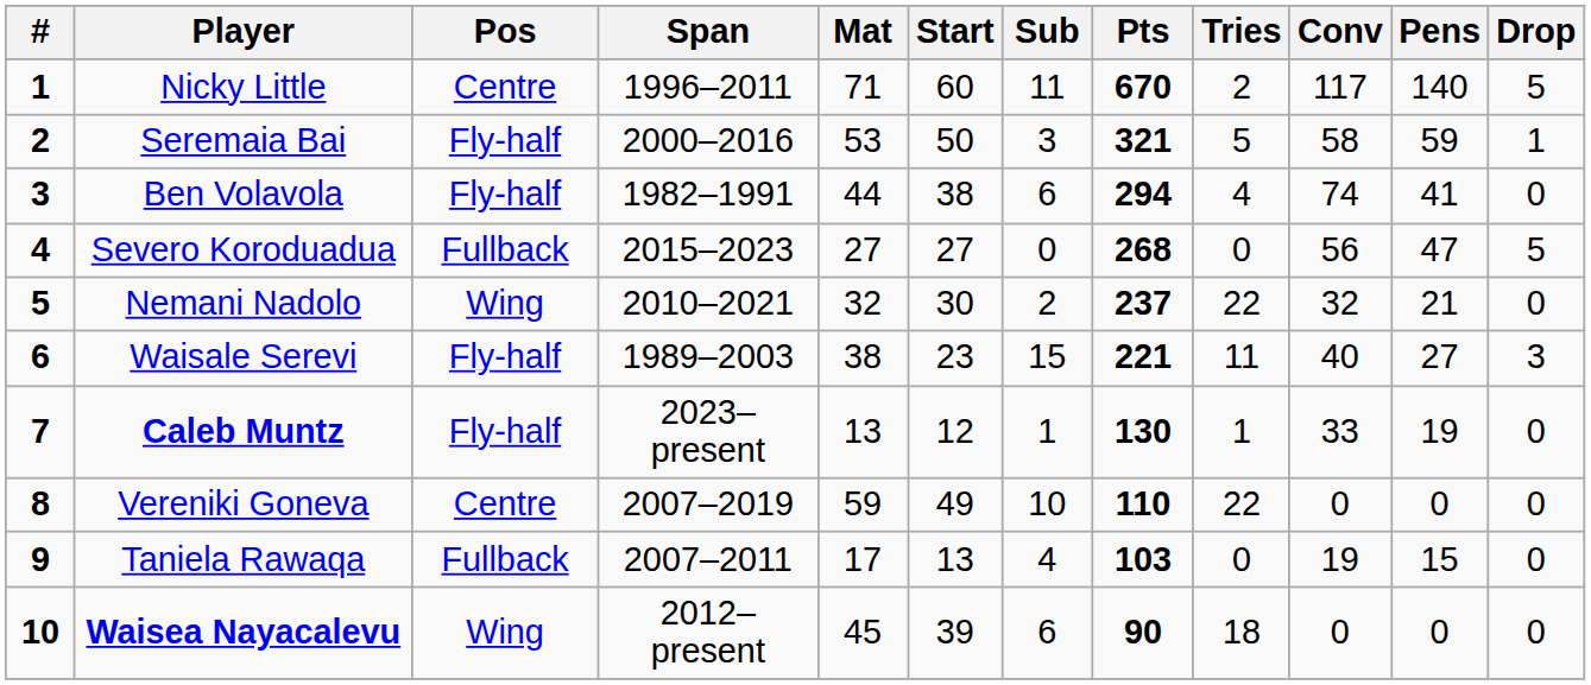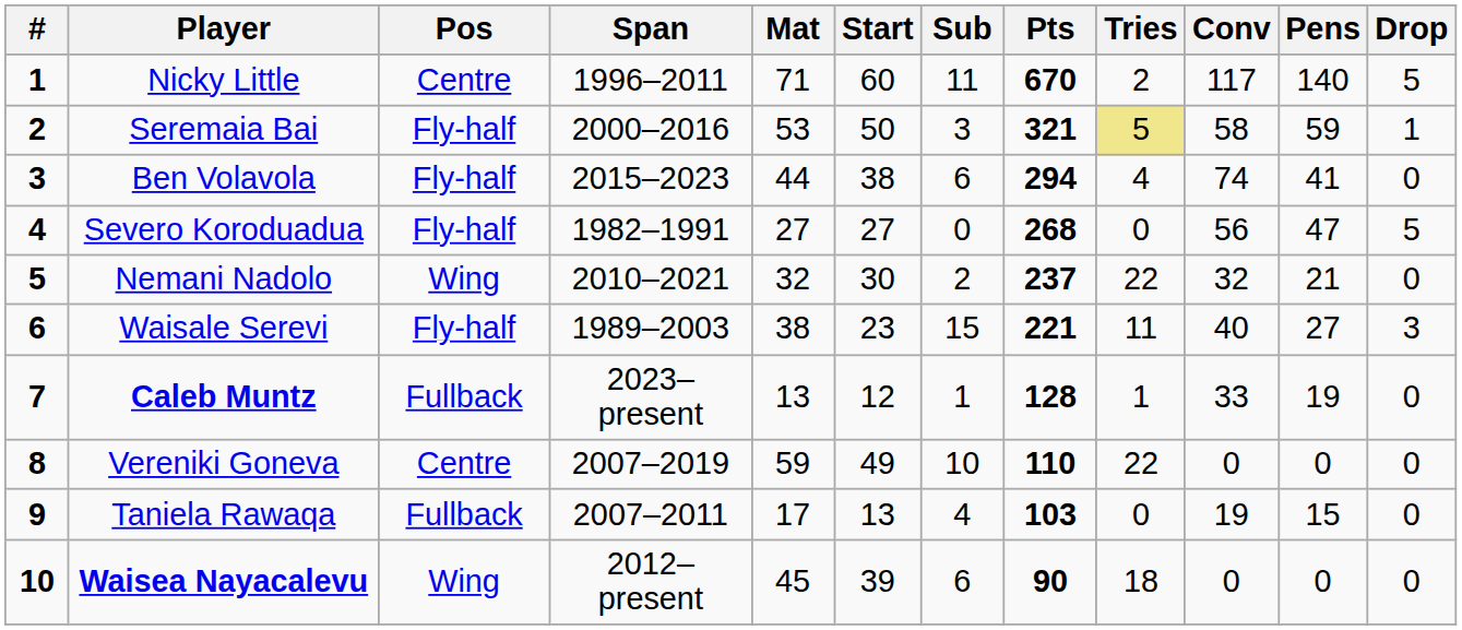 <table class="wikitable" style="font-size:100%; text-align:center;">
 <tr>
 <th style="width:25px;">#</th>
 <th style="width:150px;">Player</th>
 <th style="width:80px;">Pos</th>
 <th style="width:95px;">Span</th>
 <th style="width:35px;">Mat</th>
 <th style="width:35px;">Start</th>
 <th style="width:35px;">Sub</th>
 <th style="width:40px;">Pts</th>
 <th style="width:35px;">Tries</th>
 <th style="width:35px;">Conv</th>
 <th style="width:35px;">Pens</th>
 <th style="width:35px;">Drop</th>
 </tr>
 <tr>
 <td><strong>1</strong></td>
 <td><a href='#'>Nicky Little</a></td>
 <td><a href='#'>Centre</a></td>
 <td>1996–2011</td>
 <td>71</td>
 <td>60</td>
 <td>11</td>
 <td><strong>670</strong></td>
 <td>2</td>
 <td>117</td>
 <td>140</td>
 <td>5</td>
 </tr>
 <tr>
 <td><strong>2</strong></td>
 <td><a href='#'>Seremaia Bai</a></td>
 <td><a href='#'>Fly-half</a></td>
 <td>2000–2016</td>
 <td>53</td>
 <td>50</td>
 <td>3</td>
 <td><strong>321</strong></td>
-<td>5</td>
+<td style="background: khaki;">5</td>
 <td>58</td>
 <td>59</td>
 <td>1</td>
 </tr>
 <tr>
 <td><strong>3</strong></td>
 <td><a href='#'>Ben Volavola</a></td>
 <td><a href='#'>Fly-half</a></td>
-<td>1982–1991</td>
+<td>2015–2023</td>
 <td>44</td>
 <td>38</td>
 <td>6</td>
 <td><strong>294</strong></td>
 <td>4</td>
 <td>74</td>
 <td>41</td>
 <td>0</td>
 </tr>
 <tr>
 <td><strong>4</strong></td>
 <td><a href='#'>Severo Koroduadua</a></td>
-<td><a href='#'>Fullback</a></td>
-<td>2015–2023</td>
+<td><a href='#'>Fly-half</a></td>
+<td>1982–1991</td>
 <td>27</td>
 <td>27</td>
 <td>0</td>
 <td><strong>268</strong></td>
 <td>0</td>
 <td>56</td>
 <td>47</td>
 <td>5</td>
 </tr>
 <tr>
 <td><strong>5</strong></td>
 <td><a href='#'>Nemani Nadolo</a></td>
 <td><a href='#'>Wing</a></td>
 <td>2010–2021</td>
 <td>32</td>
 <td>30</td>
 <td>2</td>
 <td><strong>237</strong></td>
 <td>22</td>
 <td>32</td>
 <td>21</td>
 <td>0</td>
 </tr>
 <tr>
 <td><strong>6</strong></td>
 <td><a href='#'>Waisale Serevi</a></td>
 <td><a href='#'>Fly-half</a></td>
 <td>1989–2003</td>
 <td>38</td>
 <td>23</td>
 <td>15</td>
 <td><strong>221</strong></td>
 <td>11</td>
 <td>40</td>
 <td>27</td>
 <td>3</td>
 </tr>
 <tr>
 <td><strong>7</strong></td>
 <td><strong><a href='#'>Caleb Muntz</a></strong></td>
-<td><a href='#'>Fly-half</a></td>
+<td><a href='#'>Fullback</a></td>
 <td>2023–present</td>
 <td>13</td>
 <td>12</td>
 <td>1</td>
-<td><strong>130</strong></td>
+<td><strong>128</strong></td>
 <td>1</td>
 <td>33</td>
 <td>19</td>
 <td>0</td>
 </tr>
 <tr>
 <td><strong>8</strong></td>
 <td><a href='#'>Vereniki Goneva</a></td>
 <td><a href='#'>Centre</a></td>
 <td>2007–2019</td>
 <td>59</td>
 <td>49</td>
 <td>10</td>
 <td><strong>110</strong></td>
 <td>22</td>
 <td>0</td>
 <td>0</td>
 <td>0</td>
 </tr>
 <tr>
 <td><strong>9</strong></td>
 <td><a href='#'>Taniela Rawaqa</a></td>
 <td><a href='#'>Fullback</a></td>
 <td>2007–2011</td>
 <td>17</td>
 <td>13</td>
 <td>4</td>
 <td><strong>103</strong></td>
 <td>0</td>
 <td>19</td>
 <td>15</td>
 <td>0</td>
 </tr>
 <tr>
 <td><strong>10</strong></td>
 <td><strong><a href='#'>Waisea Nayacalevu</a></strong></td>
 <td><a href='#'>Wing</a></td>
 <td>2012–present</td>
 <td>45</td>
 <td>39</td>
 <td>6</td>
 <td><strong>90</strong></td>
 <td>18</td>
 <td>0</td>
 <td>0</td>
 <td>0</td>
 </tr>
 </table>
